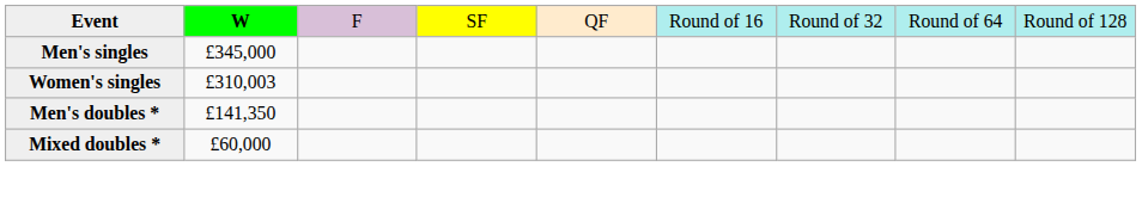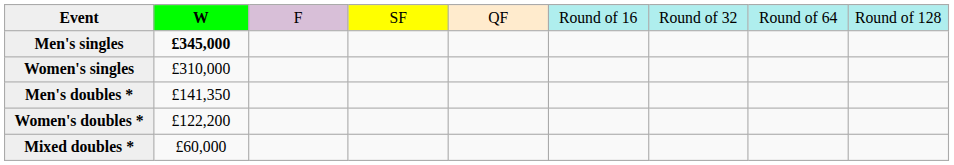 <table class=wikitable style=font-size:90%;text-align:center>
 <tr>
 <td style="width:130px; background:#efefef;"><strong>Event</strong></td>
 <td style="width:80px; background:lime;"><strong>W</strong></td>
 <td style="width:85px; background:thistle;">F</td>
 <td style="width:85px; background:#ff0;">SF</td>
 <td style="width:85px; background:#ffebcd;">QF</td>
 <td style="width:85px; background:#afeeee;">Round of 16</td>
 <td style="width:85px; background:#afeeee;">Round of 32</td>
 <td style="width:85px; background:#afeeee;">Round of 64</td>
 <td style="width:85px; background:#afeeee;">Round of 128</td>
 </tr>
 <tr>
 <td style="background:#efefef;"><strong>Men's singles</strong></td>
-<td>£345,000</td>
+<td><strong>£345,000</strong></td>
 <td></td>
 <td></td>
 <td></td>
 <td></td>
 <td></td>
 <td></td>
 <td></td>
 </tr>
 <tr>
 <td style="background:#efefef;"><strong>Women's singles</strong></td>
-<td>£310,003</td>
+<td>£310,000</td>
 <td></td>
 <td></td>
 <td></td>
 <td></td>
 <td></td>
 <td></td>
 <td></td>
 </tr>
 <tr>
 <td style="background:#efefef;"><strong>Men's doubles *</strong></td>
 <td>£141,350</td>
 <td></td>
 <td></td>
 <td></td>
 <td></td>
 <td></td>
 <td></td>
 <td></td>
 </tr>
 <tr>
+<td style="background:#efefef;"><strong>Women's doubles *</strong></td>
+<td>£122,200</td>
+<td></td>
+<td></td>
+<td></td>
+<td></td>
+<td></td>
+<td></td>
+<td></td>
+</tr>
+<tr>
 <td style="background:#efefef;"><strong>Mixed doubles *</strong></td>
 <td>£60,000</td>
 <td></td>
 <td></td>
 <td></td>
 <td></td>
 <td></td>
 <td></td>
 <td></td>
 </tr>
 </table>
